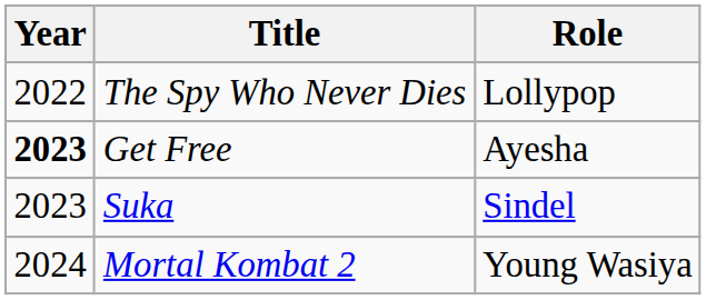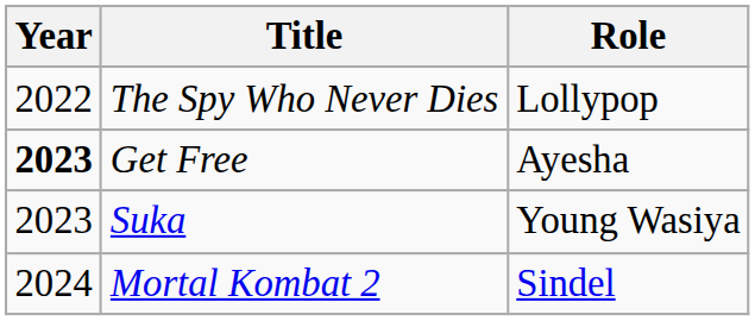 <table class="wikitable sortable">
 <tr>
 <th>Year</th>
 <th>Title</th>
 <th>Role</th>
 </tr>
 <tr>
 <td>2022</td>
 <td><em>The Spy Who Never Dies</em></td>
 <td>Lollypop</td>
 </tr>
 <tr>
 <td><strong>2023</strong></td>
 <td><em>Get Free</em></td>
 <td>Ayesha</td>
 </tr>
 <tr>
 <td>2023</td>
 <td><em><a href='#'>Suka</a></em></td>
-<td><a href='#'>Sindel</a></td>
+<td>Young Wasiya</td>
 </tr>
 <tr>
 <td>2024</td>
 <td><em><a href='#'>Mortal Kombat 2</a></em></td>
-<td>Young Wasiya</td>
+<td><a href='#'>Sindel</a></td>
 </tr>
 </table>
